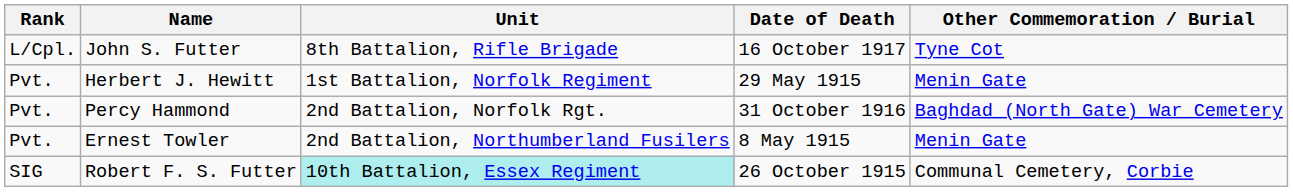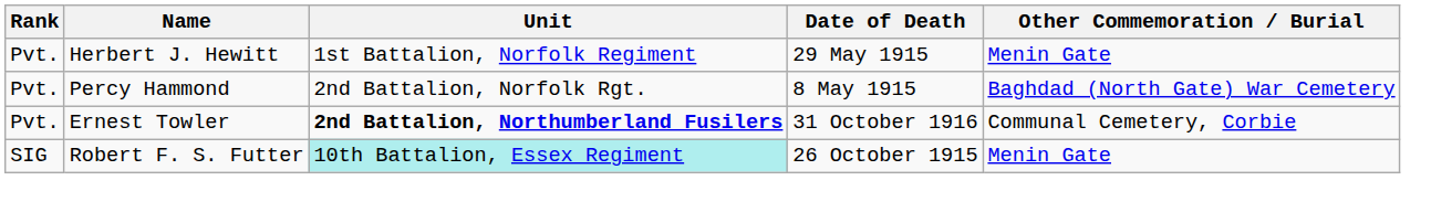 <table class="wikitable">
 <tr>
 <th>Rank</th>
 <th>Name</th>
 <th>Unit</th>
 <th>Date of Death</th>
 <th>Other Commemoration / Burial</th>
-</tr>
-<tr>
-<td>L/Cpl.</td>
-<td>John S. Futter</td>
-<td>8th Battalion, <a href='#'>Rifle Brigade</a></td>
-<td>16 October 1917</td>
-<td><a href='#'>Tyne Cot</a></td>
 </tr>
 <tr>
 <td>Pvt.</td>
 <td>Herbert J. Hewitt</td>
 <td>1st Battalion, <a href='#'>Norfolk Regiment</a></td>
 <td>29 May 1915</td>
 <td><a href='#'>Menin Gate</a></td>
 </tr>
 <tr>
 <td>Pvt.</td>
 <td>Percy Hammond</td>
 <td>2nd Battalion, Norfolk Rgt.</td>
-<td>31 October 1916</td>
+<td>8 May 1915</td>
 <td><a href='#'>Baghdad (North Gate) War Cemetery</a></td>
 </tr>
 <tr>
 <td>Pvt.</td>
 <td>Ernest Towler</td>
-<td>2nd Battalion, <a href='#'>Northumberland Fusilers</a></td>
-<td>8 May 1915</td>
-<td><a href='#'>Menin Gate</a></td>
+<td><strong>2nd Battalion, <a href='#'>Northumberland Fusilers</a></strong></td>
+<td>31 October 1916</td>
+<td>Communal Cemetery, <a href='#'>Corbie</a></td>
 </tr>
 <tr>
 <td>SIG</td>
 <td>Robert F. S. Futter</td>
 <td style="background: paleturquoise;">10th Battalion, <a href='#'>Essex Regiment</a></td>
 <td>26 October 1915</td>
-<td>Communal Cemetery, <a href='#'>Corbie</a></td>
+<td><a href='#'>Menin Gate</a></td>
 </tr>
 </table>
